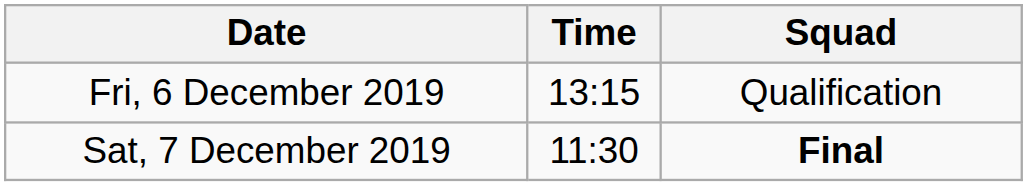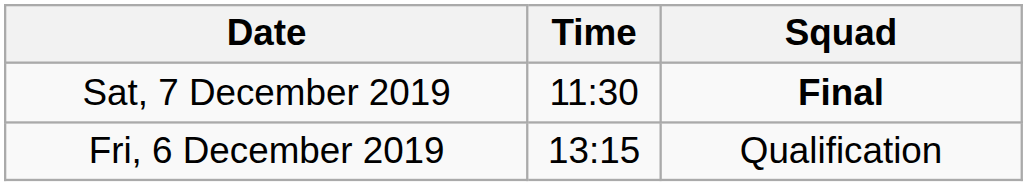 <table class = "wikitable" style="text-align:center;">
 <tr>
 <th width=220>Date</th>
 <th width=50>Time</th>
 <th width=150>Squad</th>
 </tr>
 <tr>
+<td>Sat, 7 December 2019</td>
+<td>11:30</td>
+<td><strong>Final</strong></td>
+</tr>
+<tr>
 <td>Fri, 6 December 2019</td>
 <td>13:15</td>
 <td>Qualification</td>
 </tr>
-<tr>
-<td>Sat, 7 December 2019</td>
-<td>11:30</td>
-<td><strong>Final</strong></td>
-</tr>
 </table>
